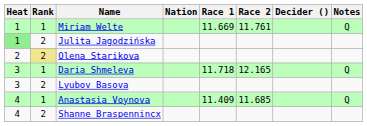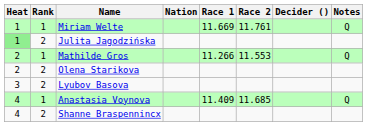 <table class="wikitable sortable" style="text-align:center">
 <tr>
 <th>Heat</th>
 <th>Rank</th>
 <th>Name</th>
 <th>Nation</th>
 <th>Race 1</th>
 <th>Race 2</th>
 <th>Decider ()</th>
 <th>Notes</th>
 </tr>
 <tr bgcolor=bbffbb>
 <td>1</td>
 <td>1</td>
 <td align=left><a href='#'>Miriam Welte</a></td>
 <td align=left></td>
 <td>11.669</td>
 <td>11.761</td>
 <td></td>
 <td>Q</td>
 </tr>
 <tr>
 <td style="background: lightgreen;">1</td>
 <td>2</td>
 <td align=left><a href='#'>Julita Jagodzińska</a></td>
 <td align=left></td>
 <td></td>
 <td></td>
 <td></td>
 <td></td>
 </tr>
+<tr bgcolor=bbffbb>
+<td>2</td>
+<td>1</td>
+<td align=left><a href='#'>Mathilde Gros</a></td>
+<td align=left></td>
+<td>11.266</td>
+<td>11.553</td>
+<td></td>
+<td>Q</td>
+</tr>
 <tr>
 <td>2</td>
-<td style="background: khaki;">2</td>
+<td>2</td>
 <td align=left><a href='#'>Olena Starikova</a></td>
 <td align=left></td>
 <td></td>
 <td></td>
 <td></td>
 <td></td>
-</tr>
-<tr bgcolor=bbffbb>
-<td>3</td>
-<td>1</td>
-<td align=left><a href='#'>Daria Shmeleva</a></td>
-<td align=left></td>
-<td>11.718</td>
-<td>12.165</td>
-<td></td>
-<td>Q</td>
 </tr>
 <tr>
 <td>3</td>
 <td>2</td>
 <td align=left><a href='#'>Lyubov Basova</a></td>
 <td align=left></td>
 <td></td>
 <td></td>
 <td></td>
 <td></td>
 </tr>
 <tr bgcolor=bbffbb>
 <td>4</td>
 <td>1</td>
 <td align=left><a href='#'>Anastasia Voynova</a></td>
 <td align=left></td>
 <td>11.409</td>
 <td>11.685</td>
 <td></td>
 <td>Q</td>
 </tr>
 <tr>
 <td>4</td>
 <td>2</td>
 <td align=left><a href='#'>Shanne Braspennincx</a></td>
 <td align=left></td>
 <td></td>
 <td></td>
 <td></td>
 <td></td>
 </tr>
 </table>
